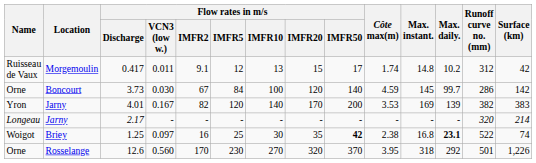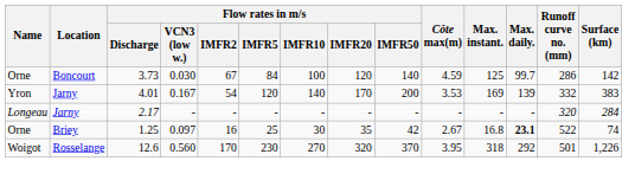 <table class="wikitable">
 <tr>
 <th rowspan="2">Name</th>
 <th rowspan="2">Location</th>
 <th colspan="7">Flow rates in m/s</th>
 <th rowspan="2"><em>Côte</em><br>max(m)</th>
 <th rowspan="2">Max.<br>instant.</th>
 <th rowspan="2">Max.<br>daily.</th>
 <th rowspan="2">Runoff<br>curve no.<br>(mm)</th>
 <th rowspan="2">Surface<br>(km)</th>
 </tr>
 <tr>
 <th>Discharge</th>
 <th>VCN3<br>(low w.)</th>
 <th>IMFR2</th>
 <th>IMFR5</th>
 <th>IMFR10</th>
 <th>IMFR20</th>
 <th>IMFR50</th>
 </tr>
 <tr>
-<td>Ruisseau de Vaux</td>
-<td><a href='#'>Morgemoulin</a></td>
-<td align="right">0.417</td>
-<td align="right">0.011</td>
-<td align="right">9.1</td>
-<td align="right">12</td>
-<td align="right">13</td>
-<td align="right">15</td>
-<td align="right">17</td>
-<td align="right">1.74</td>
-<td align="right">14.8</td>
-<td align="right">10.2</td>
-<td align="right">312</td>
-<td align="right">42</td>
-</tr>
-<tr>
 <td>Orne</td>
 <td><a href='#'>Boncourt</a></td>
 <td align="right">3.73</td>
 <td align="right">0.030</td>
 <td align="right">67</td>
 <td align="right">84</td>
 <td align="right">100</td>
 <td align="right">120</td>
 <td align="right">140</td>
 <td align="right">4.59</td>
-<td align="right">145</td>
+<td align="right">125</td>
 <td align="right">99.7</td>
 <td align="right">286</td>
 <td align="right">142</td>
 </tr>
 <tr>
 <td>Yron</td>
 <td><a href='#'>Jarny</a></td>
 <td align="right">4.01</td>
 <td align="right">0.167</td>
-<td align="right">82</td>
+<td align="right">54</td>
 <td align="right">120</td>
 <td align="right">140</td>
 <td align="right">170</td>
 <td align="right">200</td>
 <td align="right">3.53</td>
 <td align="right">169</td>
 <td align="right">139</td>
-<td align="right">382</td>
+<td align="right">332</td>
 <td align="right">383</td>
 </tr>
 <tr>
 <td><em>Longeau</em></td>
 <td><em><a href='#'>Jarny</a></em></td>
 <td align="right"><em>2.17</em></td>
 <td align="right">-</td>
 <td align="right">-</td>
 <td align="right">-</td>
 <td align="right">-</td>
 <td align="right">-</td>
 <td align="right">-</td>
 <td align="right">-</td>
 <td align="right">-</td>
 <td align="right">-</td>
 <td align="right"><em>320</em></td>
-<td align="right"><em>214</em></td>
+<td align="right"><em>284</em></td>
 </tr>
 <tr>
-<td>Woigot</td>
+<td>Orne</td>
 <td><a href='#'>Briey</a></td>
 <td align="right">1.25</td>
 <td align="right">0.097</td>
 <td align="right">16</td>
 <td align="right">25</td>
 <td align="right">30</td>
 <td align="right">35</td>
-<td align="right"><strong>42</strong></td>
-<td align="right">2.38</td>
+<td align="right">42</td>
+<td align="right">2.67</td>
 <td align="right">16.8</td>
 <td align="right"><strong>23.1</strong></td>
 <td align="right">522</td>
 <td align="right">74</td>
 </tr>
 <tr>
-<td>Orne</td>
+<td>Woigot</td>
 <td><a href='#'>Rosselange</a></td>
 <td align="right">12.6</td>
 <td align="right">0.560</td>
 <td align="right">170</td>
 <td align="right">230</td>
 <td align="right">270</td>
 <td align="right">320</td>
 <td align="right">370</td>
 <td align="right">3.95</td>
 <td align="right">318</td>
 <td align="right">292</td>
 <td align="right">501</td>
 <td align="right">1,226</td>
 </tr>
 </table>
